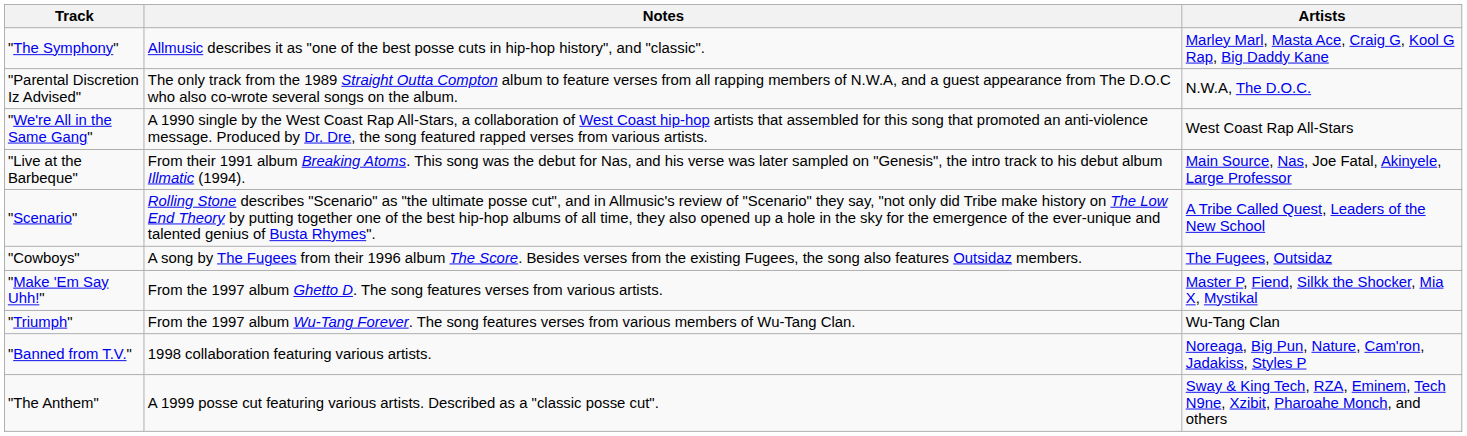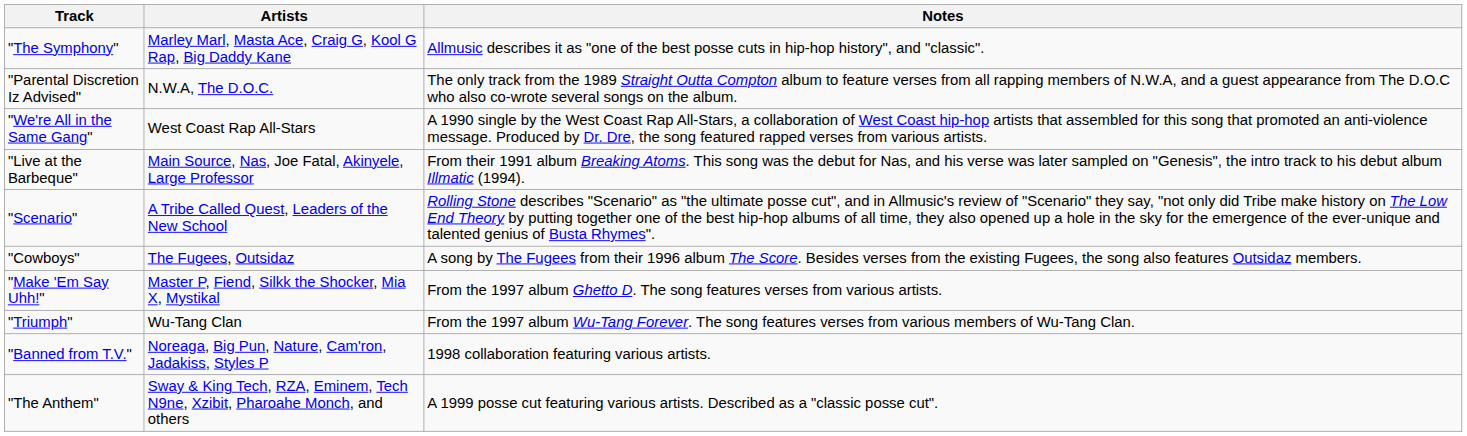 <table class="wikitable">
 <tr>
 <th>Track</th>
+<th>Artists</th>
 <th>Notes</th>
-<th>Artists</th>
 </tr>
 <tr>
 <td>"<a href='#'>The Symphony</a>"</td>
+<td><a href='#'>Marley Marl</a>, <a href='#'>Masta Ace</a>, <a href='#'>Craig G</a>, <a href='#'>Kool G Rap</a>, <a href='#'>Big Daddy Kane</a></td>
 <td><a href='#'>Allmusic</a> describes it as "one of the best posse cuts in hip-hop history", and "classic".</td>
-<td><a href='#'>Marley Marl</a>, <a href='#'>Masta Ace</a>, <a href='#'>Craig G</a>, <a href='#'>Kool G Rap</a>, <a href='#'>Big Daddy Kane</a></td>
 </tr>
 <tr>
 <td>"Parental Discretion Iz Advised"</td>
+<td>N.W.A, <a href='#'>The D.O.C.</a></td>
 <td>The only track from the 1989 <em><a href='#'>Straight Outta Compton</a></em> album to feature verses from all rapping members of N.W.A, and a guest appearance from The D.O.C who also co-wrote several songs on the album.</td>
-<td>N.W.A, <a href='#'>The D.O.C.</a></td>
 </tr>
 <tr>
 <td>"<a href='#'>We're All in the Same Gang</a>"</td>
+<td>West Coast Rap All-Stars</td>
 <td>A 1990 single by the West Coast Rap All-Stars, a collaboration of <a href='#'>West Coast hip-hop</a> artists that assembled for this song that promoted an anti-violence message. Produced by <a href='#'>Dr. Dre</a>, the song featured rapped verses from various artists.</td>
-<td>West Coast Rap All-Stars</td>
 </tr>
 <tr>
 <td>"Live at the Barbeque"</td>
+<td><a href='#'>Main Source</a>, <a href='#'>Nas</a>, Joe Fatal, <a href='#'>Akinyele</a>, <a href='#'>Large Professor</a></td>
 <td>From their 1991 album <em><a href='#'>Breaking Atoms</a></em>. This song was the debut for Nas, and his verse was later sampled on "Genesis", the intro track to his debut album <em><a href='#'>Illmatic</a></em> (1994).</td>
-<td><a href='#'>Main Source</a>, <a href='#'>Nas</a>, Joe Fatal, <a href='#'>Akinyele</a>, <a href='#'>Large Professor</a></td>
 </tr>
 <tr>
 <td>"<a href='#'>Scenario</a>"</td>
+<td><a href='#'>A Tribe Called Quest</a>, <a href='#'>Leaders of the New School</a></td>
 <td><em><a href='#'>Rolling Stone</a></em> describes "Scenario" as "the ultimate posse cut", and in Allmusic's review of "Scenario" they say, "not only did Tribe make history on <em><a href='#'>The Low End Theory</a></em> by putting together one of the best hip-hop albums of all time, they also opened up a hole in the sky for the emergence of the ever-unique and talented genius of <a href='#'>Busta Rhymes</a>".</td>
-<td><a href='#'>A Tribe Called Quest</a>, <a href='#'>Leaders of the New School</a></td>
 </tr>
 <tr>
 <td>"Cowboys"</td>
+<td><a href='#'>The Fugees</a>, <a href='#'>Outsidaz</a></td>
 <td>A song by <a href='#'>The Fugees</a> from their 1996 album <em><a href='#'>The Score</a></em>. Besides verses from the existing Fugees, the song also features <a href='#'>Outsidaz</a> members.</td>
-<td><a href='#'>The Fugees</a>, <a href='#'>Outsidaz</a></td>
 </tr>
 <tr>
 <td>"<a href='#'>Make 'Em Say Uhh!</a>"</td>
+<td><a href='#'>Master P</a>, <a href='#'>Fiend</a>, <a href='#'>Silkk the Shocker</a>, <a href='#'>Mia X</a>, <a href='#'>Mystikal</a></td>
 <td>From the 1997 album <em><a href='#'>Ghetto D</a></em>. The song features verses from various artists.</td>
-<td><a href='#'>Master P</a>, <a href='#'>Fiend</a>, <a href='#'>Silkk the Shocker</a>, <a href='#'>Mia X</a>, <a href='#'>Mystikal</a></td>
 </tr>
 <tr>
 <td>"<a href='#'>Triumph</a>"</td>
+<td>Wu-Tang Clan</td>
 <td>From the 1997 album <em><a href='#'>Wu-Tang Forever</a></em>. The song features verses from various members of Wu-Tang Clan.</td>
-<td>Wu-Tang Clan</td>
 </tr>
 <tr>
 <td>"<a href='#'>Banned from T.V.</a>"</td>
+<td><a href='#'>Noreaga</a>, <a href='#'>Big Pun</a>, <a href='#'>Nature</a>, <a href='#'>Cam'ron</a>, <a href='#'>Jadakiss</a>, <a href='#'>Styles P</a></td>
 <td>1998 collaboration featuring various artists.</td>
-<td><a href='#'>Noreaga</a>, <a href='#'>Big Pun</a>, <a href='#'>Nature</a>, <a href='#'>Cam'ron</a>, <a href='#'>Jadakiss</a>, <a href='#'>Styles P</a></td>
 </tr>
 <tr>
 <td>"The Anthem"</td>
+<td><a href='#'>Sway & King Tech</a>, <a href='#'>RZA</a>, <a href='#'>Eminem</a>, <a href='#'>Tech N9ne</a>, <a href='#'>Xzibit</a>, <a href='#'>Pharoahe Monch</a>, and others</td>
 <td>A 1999 posse cut featuring various artists. Described as a "classic posse cut".</td>
-<td><a href='#'>Sway & King Tech</a>, <a href='#'>RZA</a>, <a href='#'>Eminem</a>, <a href='#'>Tech N9ne</a>, <a href='#'>Xzibit</a>, <a href='#'>Pharoahe Monch</a>, and others</td>
 </tr>
 </table>
